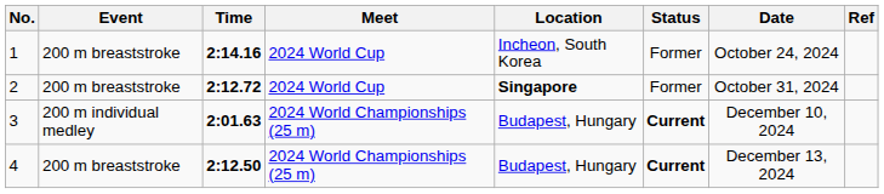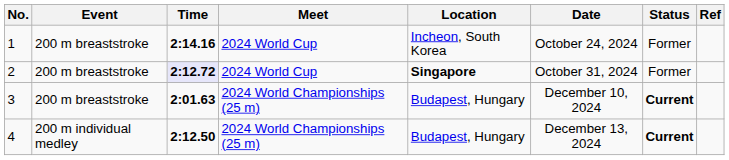 <table class="wikitable sortable">
 <tr>
 <th>No.</th>
 <th>Event</th>
 <th>Time</th>
 <th>Meet</th>
 <th>Location</th>
+<th>Date</th>
 <th>Status</th>
-<th>Date</th>
 <th>Ref</th>
 </tr>
 <tr>
 <td>1</td>
 <td>200 m breaststroke</td>
 <td align="center"><strong>2:14.16</strong></td>
 <td><a href='#'>2024 World Cup</a></td>
 <td><a href='#'>Incheon</a>, South Korea</td>
+<td align="center">October 24, 2024</td>
 <td align="center">Former</td>
-<td align="center">October 24, 2024</td>
 <td align="center"></td>
 </tr>
 <tr>
 <td>2</td>
 <td>200 m breaststroke</td>
-<td align="center"><strong>2:12.72</strong></td>
+<td align="center" style="background: lavender;"><strong>2:12.72</strong></td>
 <td><a href='#'>2024 World Cup</a></td>
 <td><strong>Singapore</strong></td>
+<td align="center">October 31, 2024</td>
 <td align="center">Former</td>
-<td align="center">October 31, 2024</td>
 <td align="center"></td>
 </tr>
 <tr>
 <td>3</td>
-<td>200 m individual medley</td>
+<td>200 m breaststroke</td>
 <td align="center"><strong>2:01.63</strong></td>
 <td><a href='#'>2024 World Championships (25 m)</a></td>
 <td><a href='#'>Budapest</a>, Hungary</td>
+<td align="center">December 10, 2024</td>
 <td align="center"><strong>Current</strong></td>
-<td align="center">December 10, 2024</td>
 <td align="center"></td>
 </tr>
 <tr>
 <td>4</td>
-<td>200 m breaststroke</td>
+<td>200 m individual medley</td>
 <td align="center"><strong>2:12.50</strong></td>
 <td><a href='#'>2024 World Championships (25 m)</a></td>
 <td><a href='#'>Budapest</a>, Hungary</td>
+<td align="center">December 13, 2024</td>
 <td align="center"><strong>Current</strong></td>
-<td align="center">December 13, 2024</td>
 <td align="center"></td>
 </tr>
 </table>
